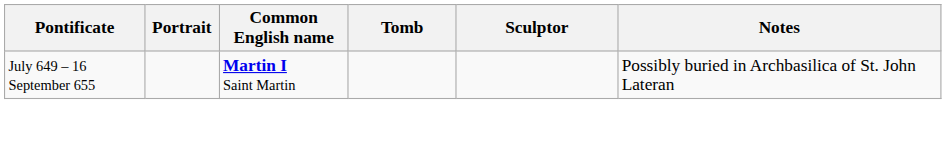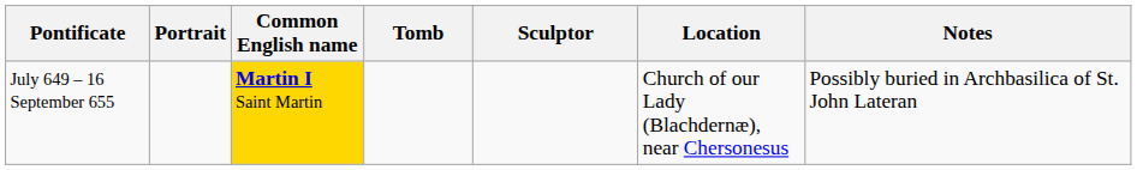 <table class=wikitable>
 <tr>
 <th width="13%">Pontificate</th>
 <th width="5%">Portrait</th>
 <th width="12%">Common English name</th>
 <th width="10%">Tomb</th>
 <th width="15%">Sculptor</th>
+<th width="15%">Location</th>
 <th width="30%">Notes</th>
 </tr>
 <tr valign="top">
 <td><small>July 649 – 16 September 655</small></td>
 <td></td>
-<td><strong><a href='#'>Martin I</a></strong><br><small>Saint Martin</small></td>
+<td style="background: gold;"><strong><a href='#'>Martin I</a></strong><br><small>Saint Martin</small></td>
 <td></td>
 <td></td>
+<td>Church of our Lady (Blachdernæ), near <a href='#'>Chersonesus</a></td>
 <td>Possibly buried in Archbasilica of St. John Lateran</td>
 </tr>
 </table>
